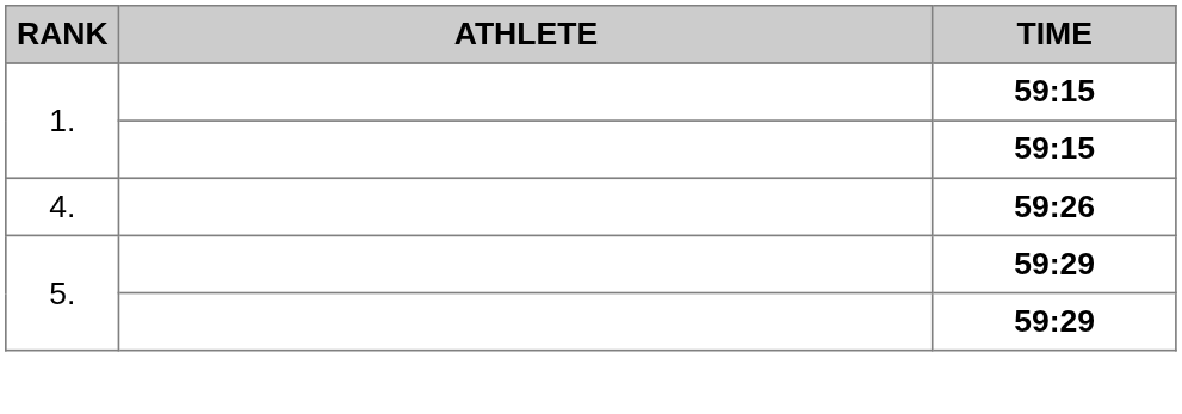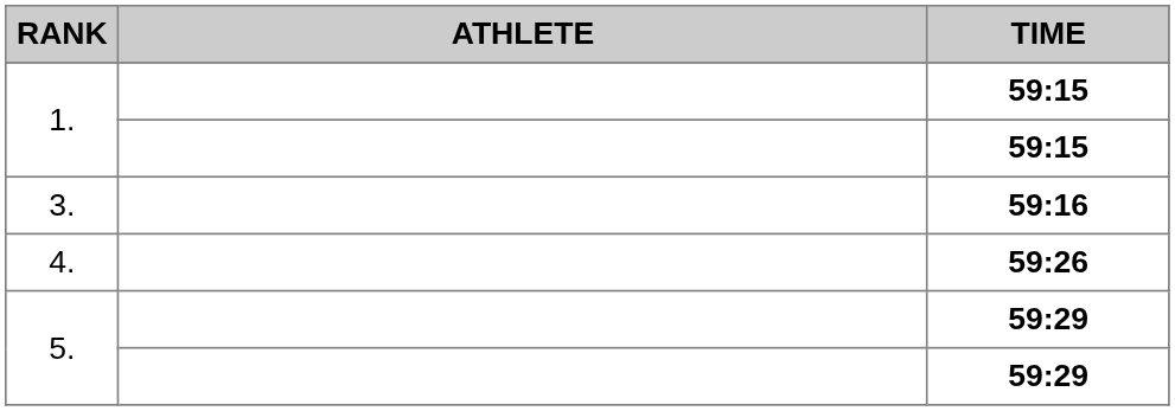 <table border="1" cellspacing="2" cellpadding="5" style="border-collapse: collapse; font-size: 100%;">
 <tr bgcolor="cccccc">
 <th>RANK</th>
 <th align="center" style="width: 25em">ATHLETE</th>
 <th align="center" style="width: 7em">TIME</th>
 </tr>
 <tr>
 <td rowspan=2 align="center">1.</td>
 <td></td>
 <td align="center"><strong>59:15</strong></td>
 </tr>
 <tr>
 <td></td>
 <td align="center"><strong>59:15</strong></td>
 </tr>
 <tr>
+<td align="center">3.</td>
+<td></td>
+<td align="center"><strong>59:16</strong></td>
+</tr>
+<tr>
 <td align="center">4.</td>
 <td></td>
 <td align="center"><strong>59:26</strong></td>
 </tr>
 <tr>
 <td rowspan=2 align="center">5.</td>
 <td></td>
 <td align="center"><strong>59:29</strong></td>
 </tr>
 <tr>
 <td></td>
 <td align="center"><strong>59:29</strong></td>
 </tr>
 </table>
